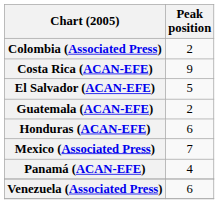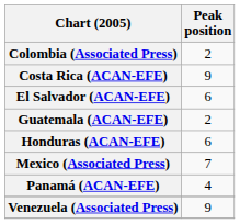 <table class="wikitable sortable plainrowheaders" style="text-align:center">
 <tr>
 <th scope="col">Chart (2005)</th>
 <th scope="col">Peak<br> position</th>
 </tr>
 <tr>
 <th scope="row">Colombia (<a href='#'>Associated Press</a>)</th>
 <td>2</td>
 </tr>
 <tr>
 <th scope="row">Costa Rica (<a href='#'>ACAN-EFE</a>)</th>
 <td>9</td>
 </tr>
 <tr>
 <th scope="row">El Salvador (<a href='#'>ACAN-EFE</a>)</th>
-<td>5</td>
+<td>6</td>
 </tr>
 <tr>
 <th scope="row">Guatemala (<a href='#'>ACAN-EFE</a>)</th>
 <td>2</td>
 </tr>
 <tr>
 <th scope="row">Honduras (<a href='#'>ACAN-EFE</a>)</th>
 <td>6</td>
 </tr>
 <tr>
 <th scope="row">Mexico (<a href='#'>Associated Press</a>)</th>
 <td>7</td>
 </tr>
 <tr>
 <th scope="row">Panamá (<a href='#'>ACAN-EFE</a>)</th>
 <td>4</td>
 </tr>
 <tr>
 </tr>
 <tr>
 </tr>
 <tr>
 <th scope="row">Venezuela (<a href='#'>Associated Press</a>)</th>
-<td>6</td>
+<td>9</td>
 </tr>
 <tr>
 </tr>
 </table>
